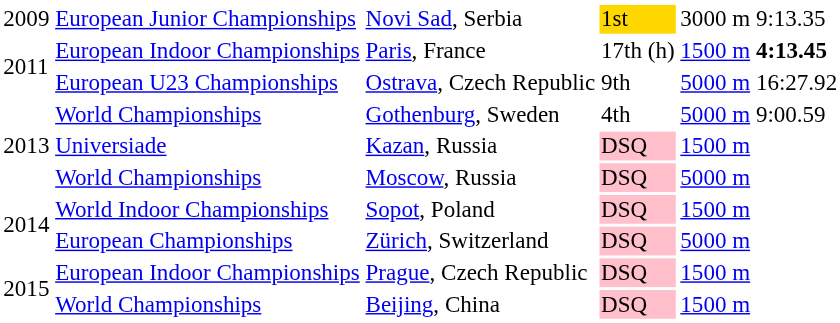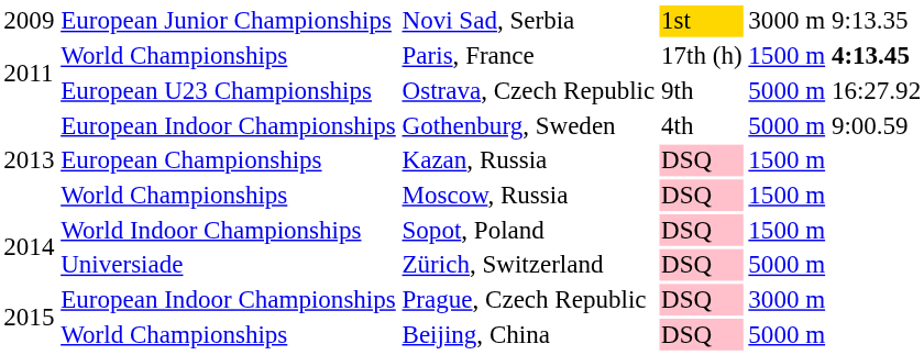 <table>
 <tr>
 <td>2009</td>
 <td><a href='#'>European Junior Championships</a></td>
 <td><a href='#'>Novi Sad</a>, Serbia</td>
 <td bgcolor=gold>1st</td>
 <td>3000 m</td>
 <td>9:13.35</td>
 </tr>
 <tr>
 <td rowspan=2>2011</td>
-<td><a href='#'>European Indoor Championships</a></td>
+<td><a href='#'>World Championships</a></td>
 <td><a href='#'>Paris</a>, France</td>
 <td>17th (h)</td>
 <td><a href='#'>1500 m</a></td>
 <td><strong>4:13.45</strong></td>
 </tr>
 <tr>
 <td><a href='#'>European U23 Championships</a></td>
 <td><a href='#'>Ostrava</a>, Czech Republic</td>
 <td>9th</td>
 <td><a href='#'>5000 m</a></td>
 <td>16:27.92</td>
 </tr>
 <tr>
 <td rowspan=3>2013</td>
-<td><a href='#'>World Championships</a></td>
+<td><a href='#'>European Indoor Championships</a></td>
 <td><a href='#'>Gothenburg</a>, Sweden</td>
 <td>4th</td>
 <td><a href='#'>5000 m</a></td>
 <td>9:00.59</td>
 </tr>
 <tr>
-<td><a href='#'>Universiade</a></td>
+<td><a href='#'>European Championships</a></td>
 <td><a href='#'>Kazan</a>, Russia</td>
 <td bgcolor=pink>DSQ</td>
 <td><a href='#'>1500 m</a></td>
 <td></td>
 </tr>
 <tr>
 <td><a href='#'>World Championships</a></td>
 <td><a href='#'>Moscow</a>, Russia</td>
 <td bgcolor=pink>DSQ</td>
-<td><a href='#'>5000 m</a></td>
+<td><a href='#'>1500 m</a></td>
 <td></td>
 </tr>
 <tr>
 <td rowspan=2>2014</td>
 <td><a href='#'>World Indoor Championships</a></td>
 <td><a href='#'>Sopot</a>, Poland</td>
 <td bgcolor=pink>DSQ</td>
 <td><a href='#'>1500 m</a></td>
 <td></td>
 </tr>
 <tr>
-<td><a href='#'>European Championships</a></td>
+<td><a href='#'>Universiade</a></td>
 <td><a href='#'>Zürich</a>, Switzerland</td>
 <td bgcolor=pink>DSQ</td>
 <td><a href='#'>5000 m</a></td>
 <td></td>
 </tr>
 <tr>
 <td rowspan=2>2015</td>
 <td><a href='#'>European Indoor Championships</a></td>
 <td><a href='#'>Prague</a>, Czech Republic</td>
 <td bgcolor=pink>DSQ</td>
-<td><a href='#'>1500 m</a></td>
+<td><a href='#'>3000 m</a></td>
 <td></td>
 </tr>
 <tr>
 <td><a href='#'>World Championships</a></td>
 <td><a href='#'>Beijing</a>, China</td>
 <td bgcolor=pink>DSQ</td>
-<td><a href='#'>1500 m</a></td>
+<td><a href='#'>5000 m</a></td>
 <td></td>
 </tr>
 </table>
